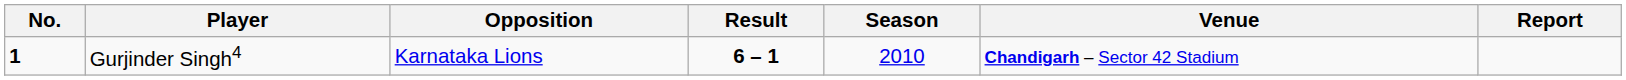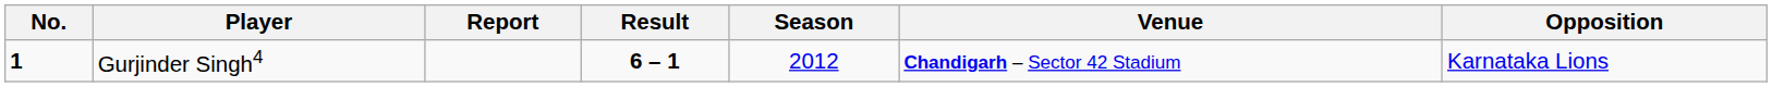 <table class="wikitable" style="width:100%; border:none">
 <tr>
 <th>No.</th>
 <th>Player</th>
-<th>Opposition</th>
+<th align=center>Report</th>
 <th align=center>Result</th>
 <th align=center>Season</th>
 <th align=center>Venue</th>
-<th align=center>Report</th>
+<th>Opposition</th>
 </tr>
 <tr>
 <td><strong>1</strong></td>
 <td> Gurjinder Singh<sup>4</sup></td>
+<td align="center"><small></small></td>
+<td align="center"><strong>6 – 1</strong></td>
+<td align="center"><a href='#'>2012</a></td>
+<td><small> <strong><a href='#'>Chandigarh</a></strong> – <a href='#'>Sector 42 Stadium</a> </small></td>
 <td><a href='#'>Karnataka Lions</a></td>
-<td align="center"><strong>6 – 1</strong></td>
-<td align="center"><a href='#'>2010</a></td>
-<td><small> <strong><a href='#'>Chandigarh</a></strong> – <a href='#'>Sector 42 Stadium</a> </small></td>
-<td align="center"><small></small></td>
 </tr>
 </table>
